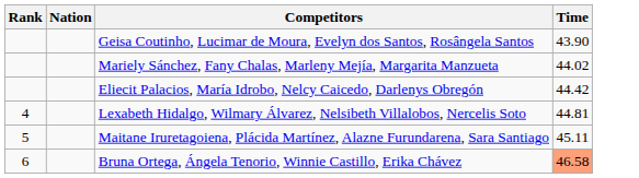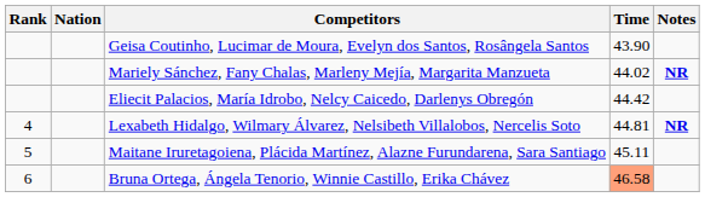 <table class="wikitable sortable" style="text-align:center; font-size:95%">
 <tr>
 <th>Rank</th>
 <th>Nation</th>
 <th>Competitors</th>
 <th>Time</th>
+<th>Notes</th>
 </tr>
 <tr>
 <td></td>
 <td align=left></td>
 <td align=left><a href='#'>Geisa Coutinho</a>, <a href='#'>Lucimar de Moura</a>, <a href='#'>Evelyn dos Santos</a>, <a href='#'>Rosângela Santos</a></td>
 <td>43.90</td>
+<td></td>
 </tr>
 <tr>
 <td></td>
 <td align=left></td>
 <td align=left><a href='#'>Mariely Sánchez</a>, <a href='#'>Fany Chalas</a>, <a href='#'>Marleny Mejía</a>, <a href='#'>Margarita Manzueta</a></td>
 <td>44.02</td>
+<td><strong><a href='#'>NR</a></strong></td>
 </tr>
 <tr>
 <td></td>
 <td align=left></td>
 <td align=left><a href='#'>Eliecit Palacios</a>, <a href='#'>María Idrobo</a>, <a href='#'>Nelcy Caicedo</a>, <a href='#'>Darlenys Obregón</a></td>
 <td>44.42</td>
+<td></td>
 </tr>
 <tr>
 <td>4</td>
 <td align=left></td>
 <td align=left><a href='#'>Lexabeth Hidalgo</a>, <a href='#'>Wilmary Álvarez</a>, <a href='#'>Nelsibeth Villalobos</a>, <a href='#'>Nercelis Soto</a></td>
 <td>44.81</td>
+<td><strong><a href='#'>NR</a></strong></td>
 </tr>
 <tr>
 <td>5</td>
 <td align=left></td>
 <td align=left><a href='#'>Maitane Iruretagoiena</a>, <a href='#'>Plácida Martínez</a>, <a href='#'>Alazne Furundarena</a>, <a href='#'>Sara Santiago</a></td>
 <td>45.11</td>
+<td></td>
 </tr>
 <tr>
 <td>6</td>
 <td align=left></td>
 <td align=left><a href='#'>Bruna Ortega</a>, <a href='#'>Ángela Tenorio</a>, <a href='#'>Winnie Castillo</a>, <a href='#'>Erika Chávez</a></td>
 <td style="background: lightsalmon;">46.58</td>
+<td></td>
 </tr>
 </table>
